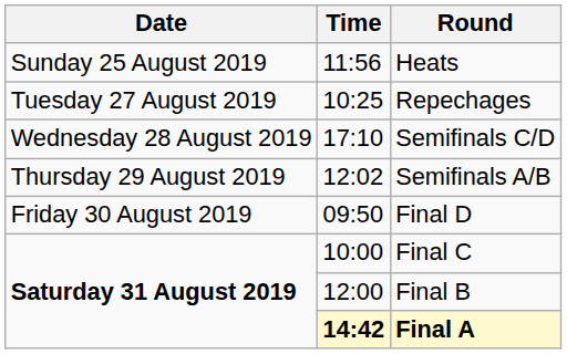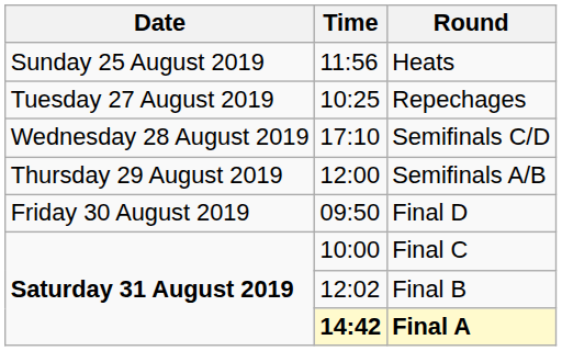 <table class="wikitable">
 <tr>
 <th>Date</th>
 <th>Time</th>
 <th>Round</th>
 </tr>
 <tr>
 <td>Sunday 25 August 2019</td>
 <td>11:56</td>
 <td>Heats</td>
 </tr>
 <tr>
 <td>Tuesday 27 August 2019</td>
 <td>10:25</td>
 <td>Repechages</td>
 </tr>
 <tr>
 <td>Wednesday 28 August 2019</td>
 <td>17:10</td>
 <td>Semifinals C/D</td>
 </tr>
 <tr>
 <td>Thursday 29 August 2019</td>
-<td>12:02</td>
+<td>12:00</td>
 <td>Semifinals A/B</td>
 </tr>
 <tr>
 <td>Friday 30 August 2019</td>
 <td>09:50</td>
 <td>Final D</td>
 </tr>
 <tr>
 <td rowspan=3><strong>Saturday 31 August 2019</strong></td>
 <td>10:00</td>
 <td>Final C</td>
 </tr>
 <tr>
-<td>12:00</td>
+<td>12:02</td>
 <td>Final B</td>
 </tr>
 <tr>
 <td style=background:lemonchiffon><strong>14:42</strong></td>
 <td style=background:lemonchiffon><strong>Final A</strong></td>
 </tr>
 </table>
